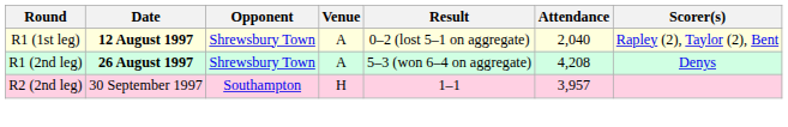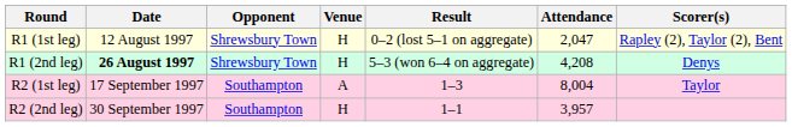 <table class="wikitable sortable" style="text-align:center;">
 <tr>
 <th>Round</th>
 <th>Date</th>
 <th>Opponent</th>
 <th>Venue</th>
 <th>Result</th>
 <th>Attendance</th>
 <th>Scorer(s)</th>
 </tr>
 <tr style="background:#ffd;">
 <td>R1 (1st leg)</td>
-<td><strong>12 August 1997</strong></td>
+<td>12 August 1997</td>
 <td><a href='#'>Shrewsbury Town</a></td>
-<td>A</td>
+<td>H</td>
 <td>0–2 (lost 5–1 on aggregate)</td>
-<td>2,040</td>
+<td>2,047</td>
 <td><a href='#'>Rapley</a> (2), <a href='#'>Taylor</a> (2), <a href='#'>Bent</a></td>
 </tr>
 <tr style="background:#d0ffe3;">
 <td>R1 (2nd leg)</td>
 <td><strong>26 August 1997</strong></td>
 <td><a href='#'>Shrewsbury Town</a></td>
-<td>A</td>
+<td>H</td>
 <td>5–3 (won 6–4 on aggregate)</td>
 <td>4,208</td>
 <td><a href='#'>Denys</a></td>
+</tr>
+<tr style="background:#ffd0e3;">
+<td>R2 (1st leg)</td>
+<td>17 September 1997</td>
+<td><a href='#'>Southampton</a></td>
+<td>A</td>
+<td>1–3</td>
+<td>8,004</td>
+<td><a href='#'>Taylor</a></td>
 </tr>
 <tr style="background:#ffd0e3;">
 <td>R2 (2nd leg)</td>
 <td>30 September 1997</td>
 <td><a href='#'>Southampton</a></td>
 <td>H</td>
 <td>1–1</td>
 <td>3,957</td>
 <td></td>
 </tr>
 </table>
